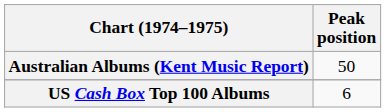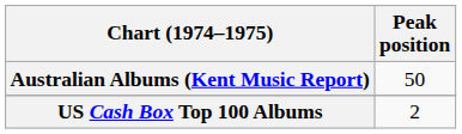 <table class="wikitable sortable plainrowheaders" style="text-align:center;">
 <tr>
 <th scope="col">Chart (1974–1975)</th>
 <th scope="col">Peak<br>position</th>
 </tr>
 <tr>
 <th scope="row">Australian Albums (<a href='#'>Kent Music Report</a>)</th>
 <td>50</td>
 </tr>
 <tr>
 </tr>
 <tr>
 </tr>
 <tr>
 </tr>
 <tr>
 <th scope="row">US <em><a href='#'>Cash Box</a></em> Top 100 Albums</th>
-<td align="center">6</td>
+<td align="center">2</td>
 </tr>
 </table>
